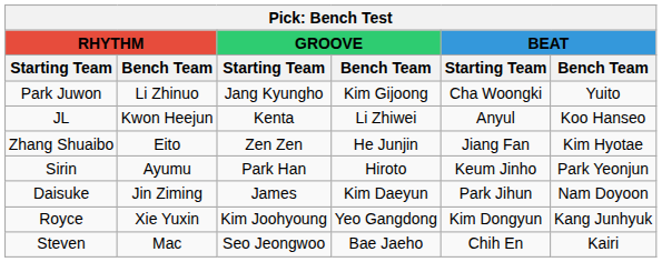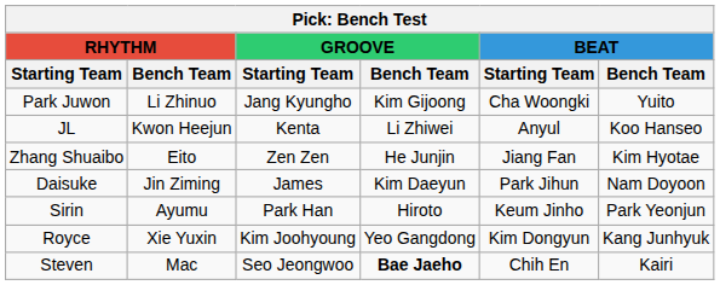 <table class="wikitable" style="text-align:center; font-size: small">
 <tr>
 <th colspan="6">Pick: Bench Test</th>
 </tr>
 <tr>
 <th colspan="2" style="background:#e74c3c">RHYTHM</th>
 <th colspan="2" style="background:#2ecc71">GROOVE</th>
 <th colspan="2" style="background-color:#3498db">BEAT</th>
 </tr>
 <tr>
 <th>Starting Team</th>
 <th>Bench Team</th>
 <th>Starting Team</th>
 <th>Bench Team</th>
 <th>Starting Team</th>
 <th>Bench Team</th>
 </tr>
 <tr>
 <td>Park Juwon</td>
 <td>Li Zhinuo</td>
 <td>Jang Kyungho</td>
 <td>Kim Gijoong</td>
 <td>Cha Woongki</td>
 <td>Yuito</td>
 </tr>
 <tr>
 <td>JL</td>
 <td>Kwon Heejun</td>
 <td>Kenta</td>
 <td>Li Zhiwei</td>
 <td>Anyul</td>
 <td>Koo Hanseo</td>
 </tr>
 <tr>
 <td>Zhang Shuaibo</td>
 <td>Eito</td>
 <td>Zen Zen</td>
 <td>He Junjin</td>
 <td>Jiang Fan</td>
 <td>Kim Hyotae</td>
 </tr>
 <tr>
+<td>Daisuke</td>
+<td>Jin Ziming</td>
+<td>James</td>
+<td>Kim Daeyun</td>
+<td>Park Jihun</td>
+<td>Nam Doyoon</td>
+</tr>
+<tr>
 <td>Sirin</td>
 <td>Ayumu</td>
 <td>Park Han</td>
 <td>Hiroto</td>
 <td>Keum Jinho</td>
 <td>Park Yeonjun</td>
-</tr>
-<tr>
-<td>Daisuke</td>
-<td>Jin Ziming</td>
-<td>James</td>
-<td>Kim Daeyun</td>
-<td>Park Jihun</td>
-<td>Nam Doyoon</td>
 </tr>
 <tr>
 <td>Royce</td>
 <td>Xie Yuxin</td>
 <td>Kim Joohyoung</td>
 <td>Yeo Gangdong</td>
 <td>Kim Dongyun</td>
 <td>Kang Junhyuk</td>
 </tr>
 <tr>
 <td>Steven</td>
 <td>Mac</td>
 <td>Seo Jeongwoo</td>
-<td>Bae Jaeho</td>
+<td><strong>Bae Jaeho</strong></td>
 <td>Chih En</td>
 <td>Kairi</td>
 </tr>
 </table>
